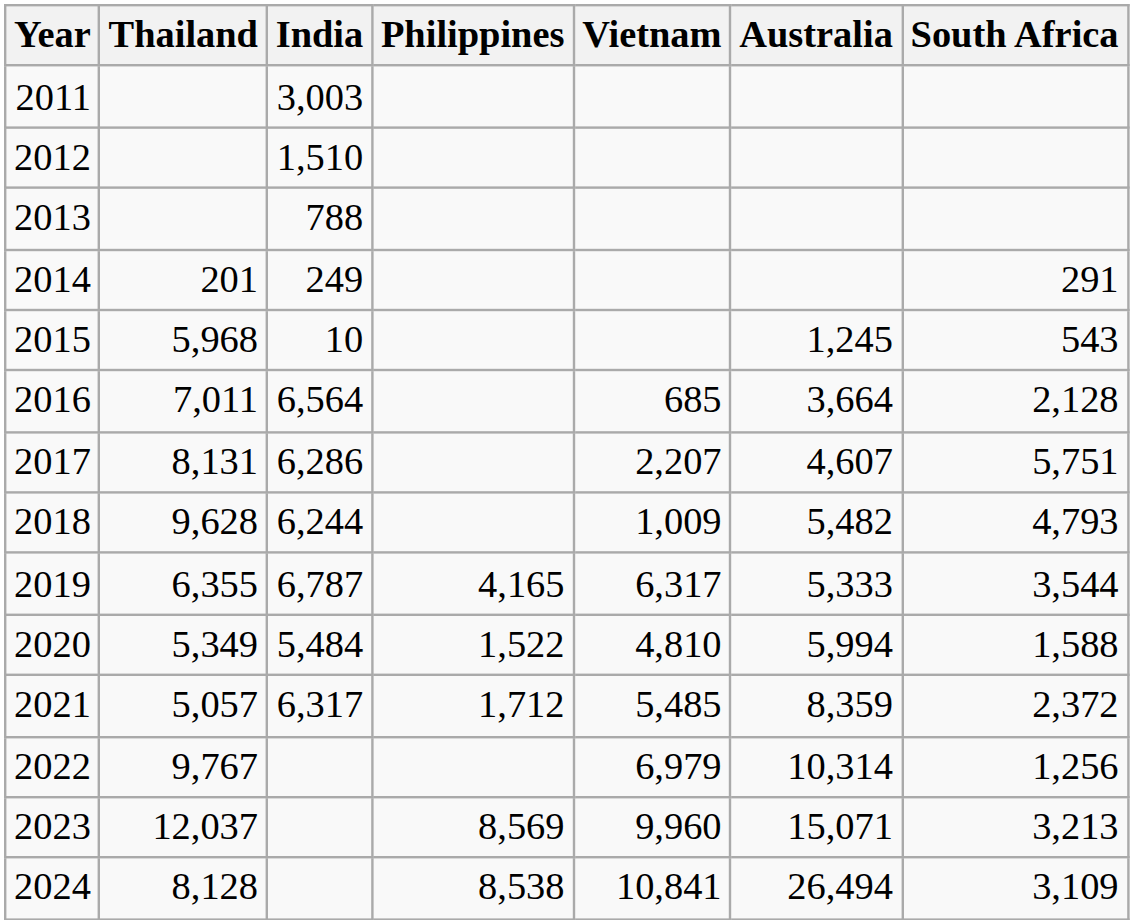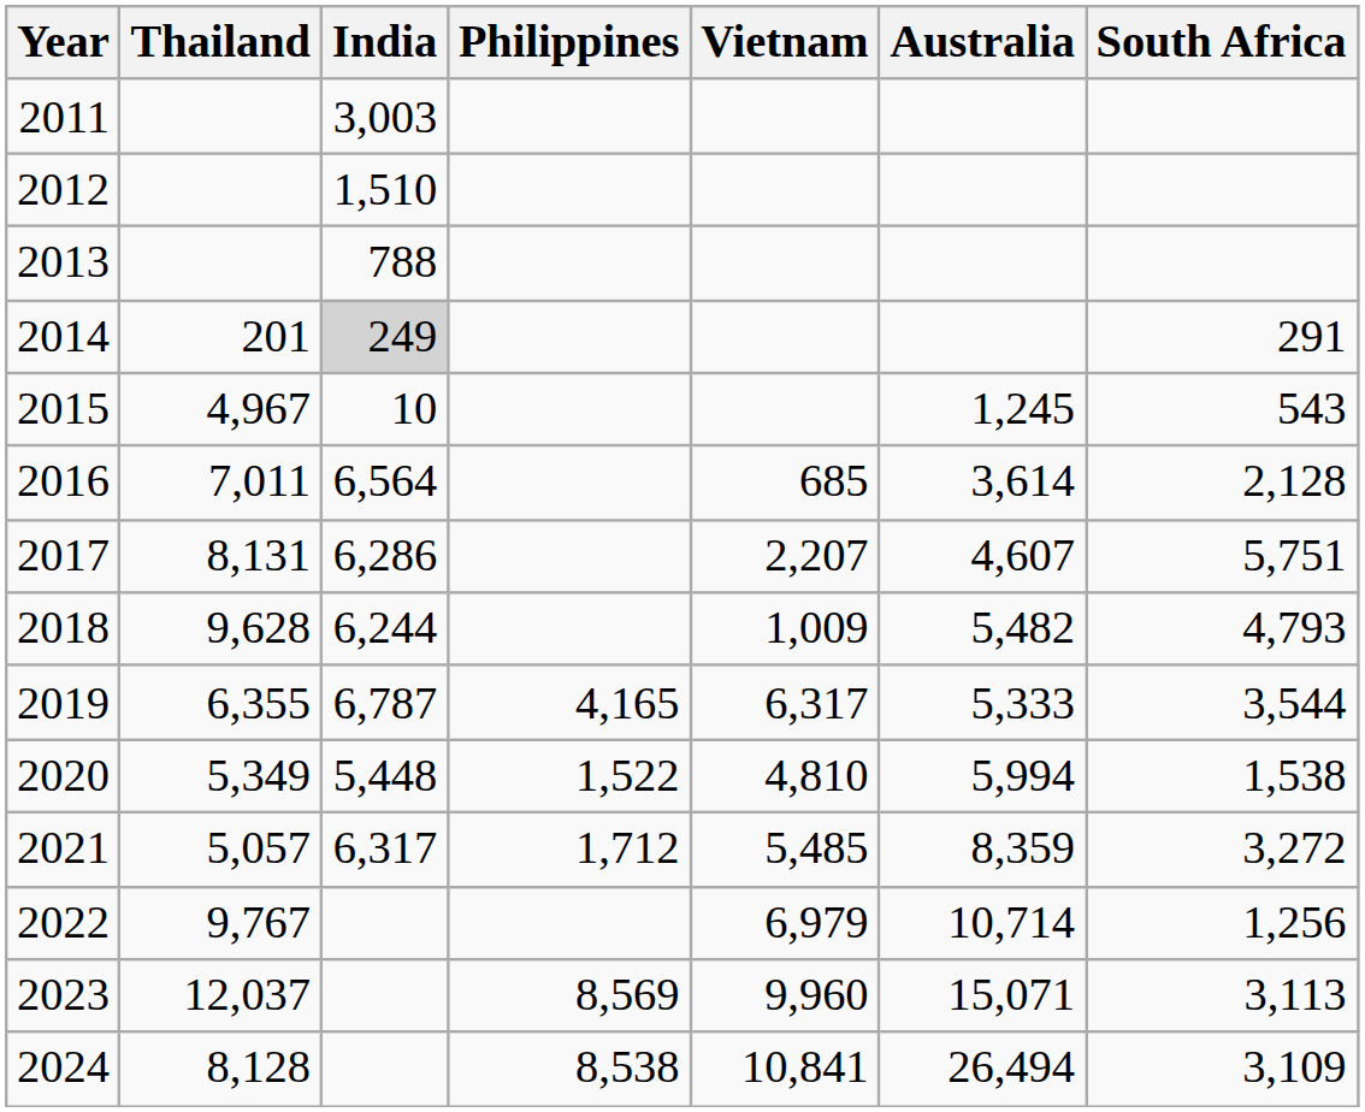 <table class=wikitable style="text-align: right;">
 <tr>
 <th>Year</th>
 <th>Thailand</th>
 <th>India</th>
 <th>Philippines</th>
 <th>Vietnam</th>
 <th>Australia</th>
 <th>South Africa</th>
 </tr>
 <tr>
 <td>2011</td>
 <td></td>
 <td>3,003</td>
 <td></td>
 <td></td>
 <td></td>
 <td></td>
 </tr>
 <tr>
 <td>2012</td>
 <td></td>
 <td>1,510</td>
 <td></td>
 <td></td>
 <td></td>
 <td></td>
 </tr>
 <tr>
 <td>2013</td>
 <td></td>
 <td>788</td>
 <td></td>
 <td></td>
 <td></td>
 <td></td>
 </tr>
 <tr>
 <td>2014</td>
 <td>201</td>
-<td>249</td>
+<td style="background: lightgrey;">249</td>
 <td></td>
 <td></td>
 <td></td>
 <td>291</td>
 </tr>
 <tr>
 <td>2015</td>
-<td>5,968</td>
+<td>4,967</td>
 <td>10</td>
 <td></td>
 <td></td>
 <td>1,245</td>
 <td>543</td>
 </tr>
 <tr>
 <td>2016</td>
 <td>7,011</td>
 <td>6,564</td>
 <td></td>
 <td>685</td>
-<td>3,664</td>
+<td>3,614</td>
 <td>2,128</td>
 </tr>
 <tr>
 <td>2017</td>
 <td>8,131</td>
 <td>6,286</td>
 <td></td>
 <td>2,207</td>
 <td>4,607</td>
 <td>5,751</td>
 </tr>
 <tr>
 <td>2018</td>
 <td>9,628</td>
 <td>6,244</td>
 <td></td>
 <td>1,009</td>
 <td>5,482</td>
 <td>4,793</td>
 </tr>
 <tr>
 <td>2019</td>
 <td>6,355</td>
 <td>6,787</td>
 <td>4,165</td>
 <td>6,317</td>
 <td>5,333</td>
 <td>3,544</td>
 </tr>
 <tr>
 <td>2020</td>
 <td>5,349</td>
-<td>5,484</td>
+<td>5,448</td>
 <td>1,522</td>
 <td>4,810</td>
 <td>5,994</td>
-<td>1,588</td>
+<td>1,538</td>
 </tr>
 <tr>
 <td>2021</td>
 <td>5,057</td>
 <td>6,317</td>
 <td>1,712</td>
 <td>5,485</td>
 <td>8,359</td>
-<td>2,372</td>
+<td>3,272</td>
 </tr>
 <tr>
 <td>2022</td>
 <td>9,767</td>
 <td></td>
 <td></td>
 <td>6,979</td>
-<td>10,314</td>
+<td>10,714</td>
 <td>1,256</td>
 </tr>
 <tr>
 <td>2023</td>
 <td>12,037</td>
 <td></td>
 <td>8,569</td>
 <td>9,960</td>
 <td>15,071</td>
-<td>3,213</td>
+<td>3,113</td>
 </tr>
 <tr>
 <td>2024</td>
 <td>8,128</td>
 <td></td>
 <td>8,538</td>
 <td>10,841</td>
 <td>26,494</td>
 <td>3,109</td>
 </tr>
 </table>
